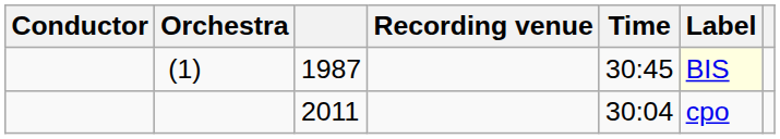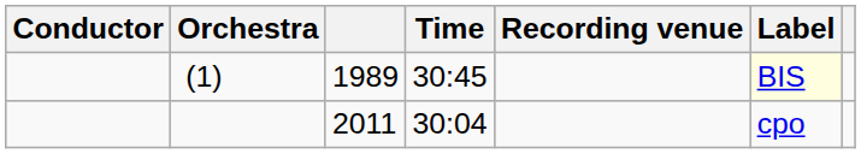 <table class="wikitable">
 <tr>
 <th scope="col">Conductor</th>
 <th scope="col">Orchestra</th>
 <th scope="col"></th>
+<th scope="col">Time</th>
 <th scope="col">Recording venue</th>
-<th scope="col">Time</th>
 <th scope="col">Label</th>
 <th scope="col"class="unsortable"></th>
 </tr>
 <tr>
 <td></td>
 <td> (1)</td>
-<td>1987</td>
+<td>1989</td>
+<td>30:45</td>
 <td></td>
-<td>30:45</td>
 <td style="background: lightyellow;"><a href='#'>BIS</a></td>
 <td></td>
 </tr>
 <tr>
 <td></td>
 <td></td>
 <td>2011</td>
+<td>30:04</td>
 <td></td>
-<td>30:04</td>
 <td><a href='#'>cpo</a></td>
 <td></td>
 </tr>
 </table>
